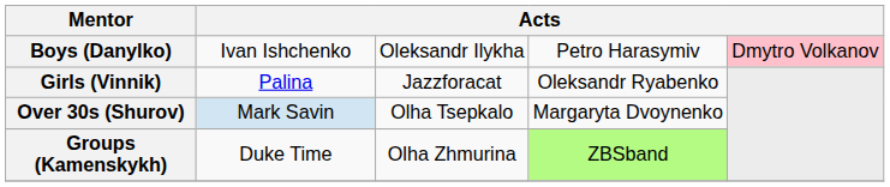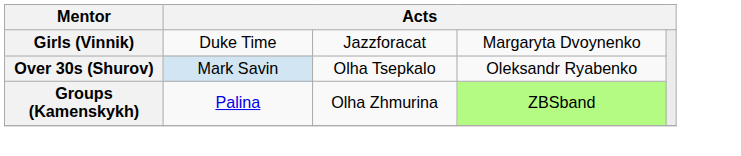 <table class="wikitable" style="text-align:center">
 <tr>
 <th spope="col" width="150">Mentor</th>
 <th scope="col" colspan="4" width="500">Acts</th>
 </tr>
 <tr>
-<th scope="row">Boys (Danylko)</th>
-<td>Ivan Ishchenko</td>
-<td>Oleksandr Ilykha</td>
-<td>Petro Harasymiv</td>
-<td bgcolor="pink">Dmytro Volkanov</td>
-</tr>
-<tr>
 <th scope="row">Girls (Vinnik)</th>
-<td><a href='#'>Palina</a></td>
+<td>Duke Time</td>
 <td>Jazzforacat</td>
-<td>Oleksandr Ryabenko</td>
+<td>Margaryta Dvoynenko</td>
 <td rowspan=3 bgcolor="ececec"></td>
 </tr>
 <tr>
 <th scope="row">Over 30s (Shurov)</th>
 <td style="width:140px" bgcolor="#D1E5F3">Mark Savin</td>
 <td>Olha Tsepkalo</td>
-<td>Margaryta Dvoynenko</td>
+<td>Oleksandr Ryabenko</td>
 </tr>
 <tr>
 <th scope="row">Groups (Kamenskykh)</th>
-<td>Duke Time</td>
+<td><a href='#'>Palina</a></td>
 <td>Olha Zhmurina</td>
 <td bgcolor="#B4FB84">ZBSband</td>
 </tr>
 <tr>
 </tr>
 </table>
